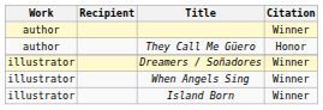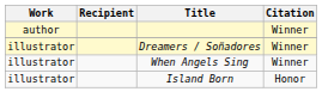 <table class="sortable wikitable" style="text-align: center">
 <tr>
 <th>Work</th>
 <th>Recipient</th>
 <th>Title</th>
 <th>Citation</th>
 </tr>
 <tr style="background:LemonChiffon; color:black">
 <td> author</td>
 <td> </td>
 <td> </td>
 <td> Winner</td>
-</tr>
-<tr>
-<td> author</td>
-<td> </td>
-<td> <em>They Call Me Güero</em></td>
-<td> Honor</td>
 </tr>
 <tr>
 </tr>
 <tr style="background:LemonChiffon; color:black">
 <td> illustrator</td>
 <td> </td>
 <td> <em>Dreamers / Soñadores</em></td>
 <td> Winner</td>
 </tr>
 <tr>
 <td> illustrator</td>
 <td> </td>
 <td> <em>When Angels Sing</em></td>
 <td> Winner</td>
 </tr>
 <tr>
 <td> illustrator</td>
 <td> </td>
 <td> <em>Island Born</em></td>
-<td> Winner</td>
+<td> Honor</td>
 </tr>
 </table>
